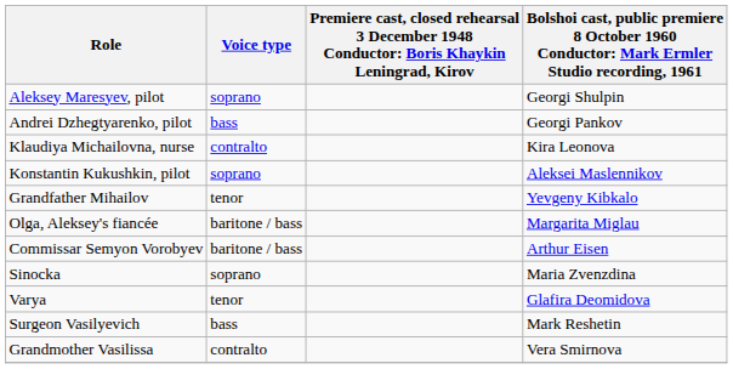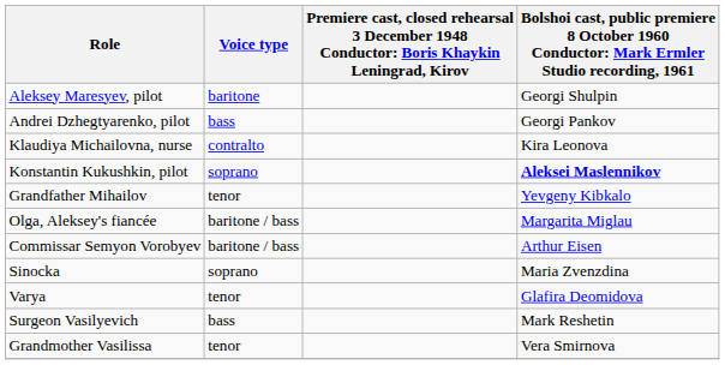 <table class="wikitable">
 <tr>
 <th>Role</th>
 <th><a href='#'>Voice type</a></th>
 <th>Premiere cast, closed rehearsal<br>3 December 1948<br>Conductor: <a href='#'>Boris Khaykin</a><br>Leningrad, Kirov</th>
 <th>Bolshoi cast, public premiere<br>8 October 1960<br>Conductor: <a href='#'>Mark Ermler</a><br>Studio recording, 1961</th>
 </tr>
 <tr>
 <td><a href='#'>Aleksey Maresyev</a>, pilot</td>
-<td><a href='#'>soprano</a></td>
+<td><a href='#'>baritone</a></td>
 <td></td>
 <td>Georgi Shulpin</td>
 </tr>
 <tr>
 <td>Andrei Dzhegtyarenko, pilot</td>
 <td><a href='#'>bass</a></td>
 <td></td>
 <td>Georgi Pankov</td>
 </tr>
 <tr>
 <td>Klaudiya Michailovna, nurse</td>
 <td><a href='#'>contralto</a></td>
 <td></td>
 <td>Kira Leonova</td>
 </tr>
 <tr>
 <td>Konstantin Kukushkin, pilot</td>
 <td><a href='#'>soprano</a></td>
 <td></td>
-<td><a href='#'>Aleksei Maslennikov</a></td>
+<td><strong><a href='#'>Aleksei Maslennikov</a></strong></td>
 </tr>
 <tr>
 <td>Grandfather Mihailov</td>
 <td>tenor</td>
 <td></td>
 <td><a href='#'>Yevgeny Kibkalo</a></td>
 </tr>
 <tr>
 <td>Olga, Aleksey's fiancée</td>
 <td>baritone / bass</td>
 <td></td>
 <td><a href='#'>Margarita Miglau</a></td>
 </tr>
 <tr>
 <td>Commissar Semyon Vorobyev</td>
 <td>baritone / bass</td>
 <td></td>
 <td><a href='#'>Arthur Eisen</a></td>
 </tr>
 <tr>
 <td>Sinocka</td>
 <td>soprano</td>
 <td></td>
 <td>Maria Zvenzdina</td>
 </tr>
 <tr>
 <td>Varya</td>
 <td>tenor</td>
 <td></td>
 <td><a href='#'>Glafira Deomidova</a></td>
 </tr>
 <tr>
 <td>Surgeon Vasilyevich</td>
 <td>bass</td>
 <td></td>
 <td>Mark Reshetin</td>
 </tr>
 <tr>
 <td>Grandmother Vasilissa</td>
-<td>contralto</td>
+<td>tenor</td>
 <td></td>
 <td>Vera Smirnova</td>
 </tr>
 <tr>
 </tr>
 </table>
